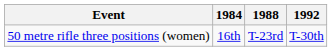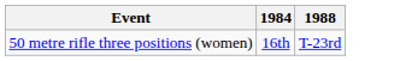 <table class="wikitable" style="text-align: center">
 <tr>
 <th>Event</th>
 <th>1984</th>
 <th>1988</th>
-<th>1992</th>
 </tr>
 <tr>
 <td align=left><a href='#'>50 metre rifle three positions</a> (women)</td>
 <td><a href='#'>16th</a></td>
 <td><a href='#'>T-23rd</a></td>
-<td><a href='#'>T-30th</a></td>
 </tr>
 </table>
